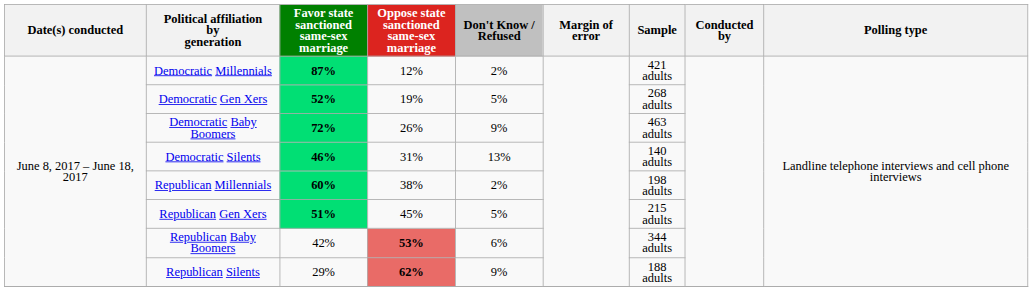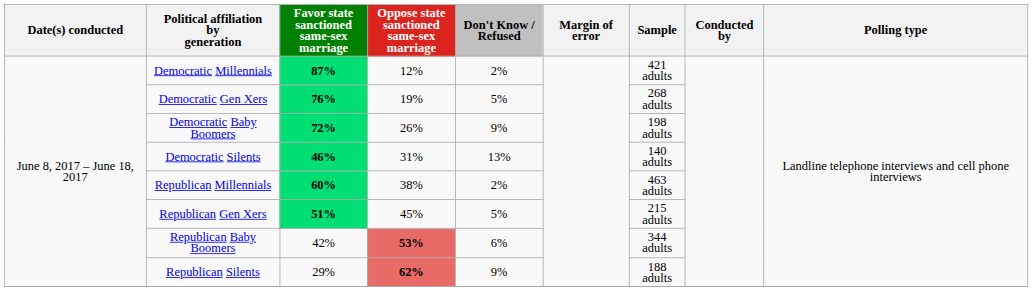 <table class="wikitable sortable" style="text-align:center;font-size:95%;line-height:14px">
 <tr>
 <th>Date(s) conducted</th>
 <th>Political affiliation<br>by<br>generation</th>
 <th data-sort- type="number" style="background:green; color:white; width:100px;">Favor state sanctioned same-sex marriage</th>
 <th data-sort- type="number" style="background:#dc241f; color:white; width:100px;">Oppose state sanctioned same-sex marriage</th>
 <th data-sort- type="number" style="background:silver; width:100px;">Don't Know / Refused</th>
 <th data-sort-type="number">Margin of error</th>
 <th data-sort-type="number">Sample</th>
 <th>Conducted by</th>
 <th>Polling type</th>
 </tr>
 <tr>
 <td rowspan="8">June 8, 2017 – June 18, 2017</td>
 <td><a href='#'>Democratic</a> <a href='#'>Millennials</a></td>
 <td style="background: rgb(1, 223, 116);"><strong>87%</strong></td>
 <td>12%</td>
 <td>2%</td>
 <td rowspan="8"></td>
 <td>421 adults</td>
 <td rowspan="8"></td>
 <td rowspan="8">Landline telephone interviews and cell phone interviews</td>
 </tr>
 <tr>
 <td><a href='#'>Democratic</a> <a href='#'>Gen Xers</a></td>
-<td style="background: rgb(1, 223, 116);"><strong>52%</strong></td>
+<td style="background: rgb(1, 223, 116);"><strong>76%</strong></td>
 <td>19%</td>
 <td>5%</td>
 <td>268 adults</td>
 </tr>
 <tr>
 <td><a href='#'>Democratic</a> <a href='#'>Baby Boomers</a></td>
 <td style="background: rgb(1, 223, 116);"><strong>72%</strong></td>
 <td>26%</td>
 <td>9%</td>
-<td>463 adults</td>
+<td>198 adults</td>
 </tr>
 <tr>
 <td><a href='#'>Democratic</a> <a href='#'>Silents</a></td>
 <td style="background: rgb(1, 223, 116);"><strong>46%</strong></td>
 <td>31%</td>
 <td>13%</td>
 <td>140 adults</td>
 </tr>
 <tr>
 <td><a href='#'>Republican</a> <a href='#'>Millennials</a></td>
 <td style="background: rgb(1, 223, 116);"><strong>60%</strong></td>
 <td>38%</td>
 <td>2%</td>
-<td>198 adults</td>
+<td>463 adults</td>
 </tr>
 <tr>
 <td><a href='#'>Republican</a> <a href='#'>Gen Xers</a></td>
 <td style="background: rgb(1, 223, 116);"><strong>51%</strong></td>
 <td>45%</td>
 <td>5%</td>
 <td>215 adults</td>
 </tr>
 <tr>
 <td><a href='#'>Republican</a> <a href='#'>Baby Boomers</a></td>
 <td>42%</td>
 <td style="background: rgb(233, 107, 103);"><strong>53%</strong></td>
 <td>6%</td>
 <td>344 adults</td>
 </tr>
 <tr>
 <td><a href='#'>Republican</a> <a href='#'>Silents</a></td>
 <td>29%</td>
 <td style="background: rgb(233, 107, 103);"><strong>62%</strong></td>
 <td>9%</td>
 <td>188 adults</td>
 </tr>
 <tr>
 </tr>
 </table>
